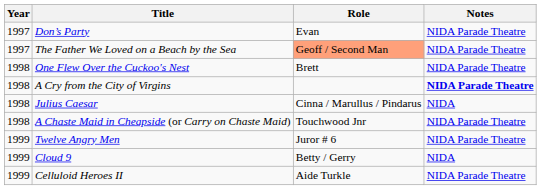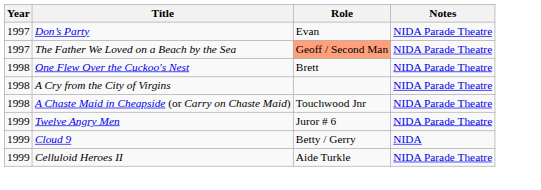 <table class="wikitable plainrowheaders sortable">
 <tr>
 <th scope="col">Year</th>
 <th scope="col">Title</th>
 <th scope="col">Role</th>
 <th class="unsortable">Notes</th>
 </tr>
 <tr>
 <td>1997</td>
 <td><em><a href='#'>Don’s Party</a></em></td>
 <td>Evan</td>
 <td><a href='#'>NIDA Parade Theatre</a></td>
 </tr>
 <tr>
 <td>1997</td>
 <td><em>The Father We Loved on a Beach by the Sea</em></td>
 <td style="background: lightsalmon;">Geoff / Second Man</td>
 <td><a href='#'>NIDA Parade Theatre</a></td>
 </tr>
 <tr>
 <td>1998</td>
 <td><em><a href='#'>One Flew Over the Cuckoo's Nest</a></em></td>
 <td>Brett</td>
 <td><a href='#'>NIDA Parade Theatre</a></td>
 </tr>
 <tr>
 <td>1998</td>
 <td><em>A Cry from the City of Virgins</em></td>
 <td></td>
-<td><strong><a href='#'>NIDA Parade Theatre</a></strong></td>
-</tr>
-<tr>
-<td>1998</td>
-<td><em><a href='#'>Julius Caesar</a></em></td>
-<td>Cinna / Marullus / Pindarus</td>
-<td><a href='#'>NIDA</a></td>
+<td><a href='#'>NIDA Parade Theatre</a></td>
 </tr>
 <tr>
 <td>1998</td>
 <td><em><a href='#'>A Chaste Maid in Cheapside</a></em> (or <em>Carry on Chaste Maid</em>)</td>
 <td>Touchwood Jnr</td>
 <td><a href='#'>NIDA Parade Theatre</a></td>
 </tr>
 <tr>
 <td>1999</td>
 <td><em><a href='#'>Twelve Angry Men</a></em></td>
 <td>Juror # 6</td>
 <td><a href='#'>NIDA Parade Theatre</a></td>
 </tr>
 <tr>
 <td>1999</td>
 <td><em><a href='#'>Cloud 9</a></em></td>
 <td>Betty / Gerry</td>
 <td><a href='#'>NIDA</a></td>
 </tr>
 <tr>
 <td>1999</td>
 <td><em>Celluloid Heroes II</em></td>
 <td>Aide Turkle</td>
 <td><a href='#'>NIDA Parade Theatre</a></td>
 </tr>
 </table>
